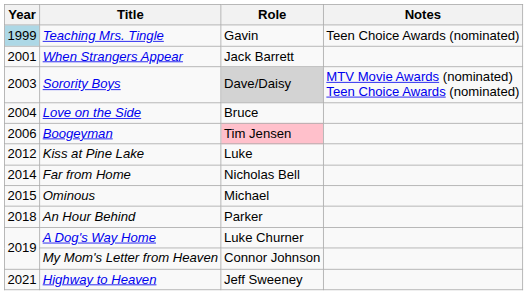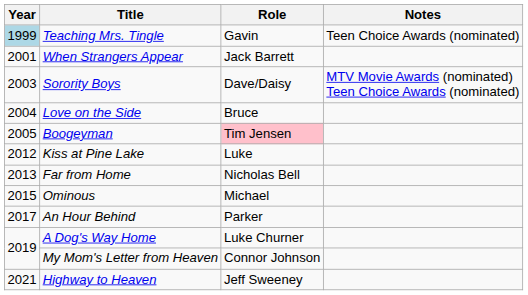 <table class="wikitable sortable plainrowheaders">
 <tr>
 <th>Year</th>
 <th>Title</th>
 <th>Role</th>
 <th class="unsortable">Notes</th>
 </tr>
 <tr>
 <td style="background: lightblue;">1999</td>
 <td><em><a href='#'>Teaching Mrs. Tingle</a></em></td>
 <td>Gavin</td>
 <td>Teen Choice Awards (nominated)</td>
 </tr>
 <tr>
 <td>2001</td>
 <td><em><a href='#'>When Strangers Appear</a></em></td>
 <td>Jack Barrett</td>
 <td></td>
 </tr>
 <tr>
 <td>2003</td>
 <td><em><a href='#'>Sorority Boys</a></em></td>
-<td style="background: lightgrey;">Dave/Daisy</td>
+<td>Dave/Daisy</td>
 <td><a href='#'>MTV Movie Awards</a> (nominated) <br><a href='#'>Teen Choice Awards</a> (nominated)</td>
 </tr>
 <tr>
 <td>2004</td>
 <td><em><a href='#'>Love on the Side</a></em></td>
 <td>Bruce</td>
 <td></td>
 </tr>
 <tr>
-<td>2006</td>
+<td>2005</td>
 <td><em><a href='#'>Boogeyman</a></em></td>
 <td style="background: pink;">Tim Jensen</td>
 <td></td>
 </tr>
 <tr>
 <td>2012</td>
 <td><em>Kiss at Pine Lake</em></td>
 <td>Luke</td>
 <td></td>
 </tr>
 <tr>
-<td>2014</td>
+<td>2013</td>
 <td><em>Far from Home</em></td>
 <td>Nicholas Bell</td>
 <td></td>
 </tr>
 <tr>
 <td>2015</td>
 <td><em>Ominous</em></td>
 <td>Michael</td>
 <td></td>
 </tr>
 <tr>
-<td>2018</td>
+<td>2017</td>
 <td><em>An Hour Behind</em></td>
 <td>Parker</td>
 <td></td>
 </tr>
 <tr>
 <td rowspan=2>2019</td>
 <td><em><a href='#'>A Dog's Way Home</a></em></td>
 <td>Luke Churner</td>
 <td></td>
 </tr>
 <tr>
 <td><em>My Mom's Letter from Heaven</em></td>
 <td>Connor Johnson</td>
 <td></td>
 </tr>
 <tr>
 <td>2021</td>
 <td><em><a href='#'>Highway to Heaven</a></em></td>
 <td>Jeff Sweeney</td>
 <td></td>
 </tr>
 </table>
